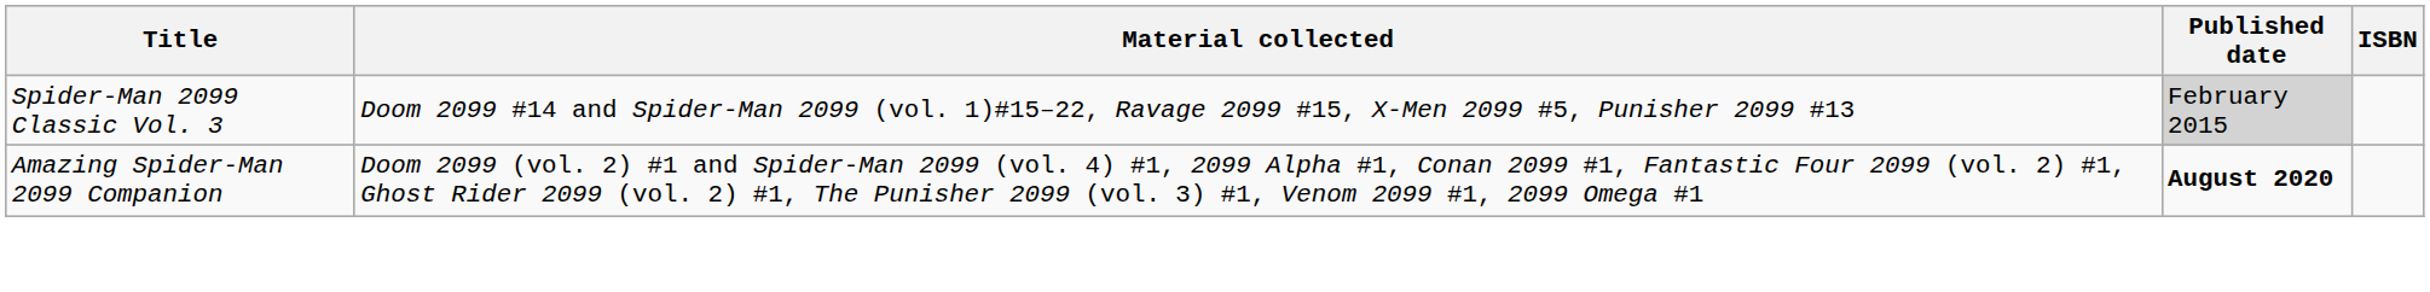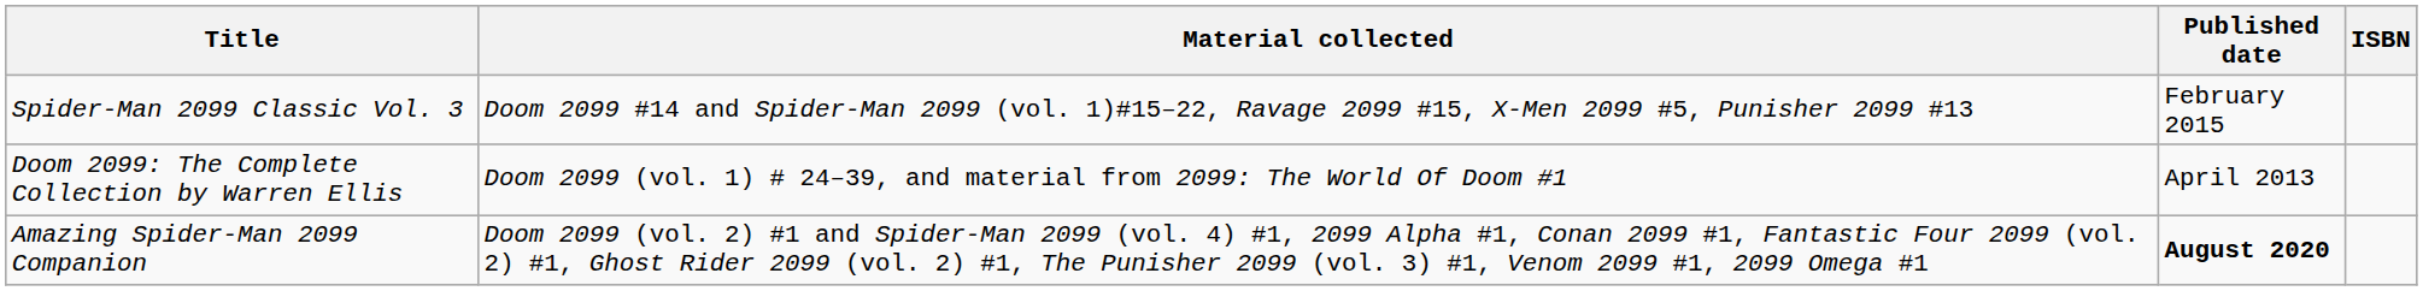 <table class="wikitable">
 <tr>
 <th>Title</th>
 <th>Material collected</th>
 <th>Published date</th>
 <th>ISBN</th>
 </tr>
 <tr>
 <td><em>Spider-Man 2099 Classic Vol. 3</em></td>
 <td><em>Doom 2099</em> #14 and <em>Spider-Man 2099</em> (vol. 1)#15–22, <em>Ravage 2099</em> #15, <em>X-Men 2099</em> #5, <em>Punisher 2099</em> #13</td>
-<td style="background: lightgrey;">February 2015</td>
+<td>February 2015</td>
+<td></td>
+</tr>
+<tr>
+<td><em>Doom 2099: The Complete Collection by Warren Ellis</em></td>
+<td><em>Doom 2099</em> (vol. 1) # 24–39, and material from <em>2099: The World Of Doom #1</em></td>
+<td>April 2013</td>
 <td></td>
 </tr>
 <tr>
 <td><em>Amazing Spider-Man 2099 Companion</em></td>
 <td><em>Doom 2099</em> (vol. 2) #1 and <em>Spider-Man 2099</em> (vol. 4) #1, <em>2099 Alpha</em> #1, <em>Conan 2099</em> #1, <em>Fantastic Four 2099</em> (vol. 2) #1, <em>Ghost Rider 2099</em> (vol. 2) #1, <em>The Punisher 2099</em> (vol. 3) #1, <em>Venom 2099</em> #1, <em>2099 Omega</em> #1</td>
 <td><strong>August 2020</strong></td>
 <td></td>
 </tr>
 </table>
